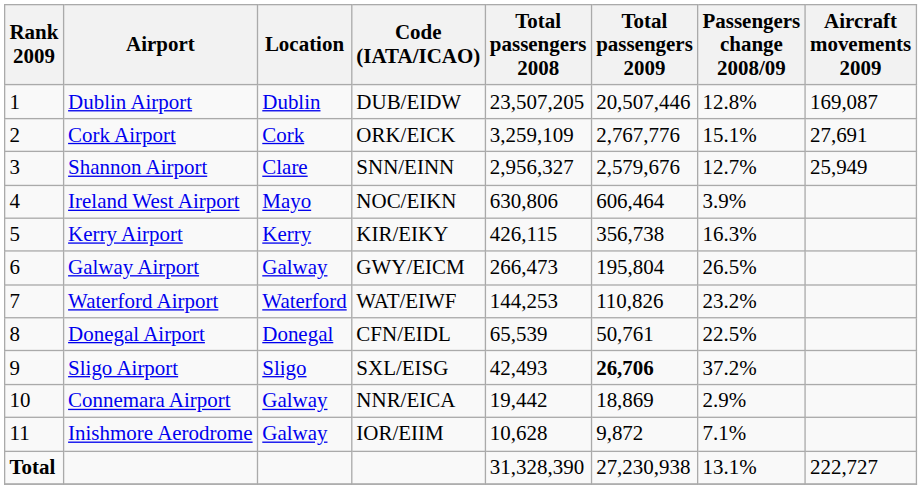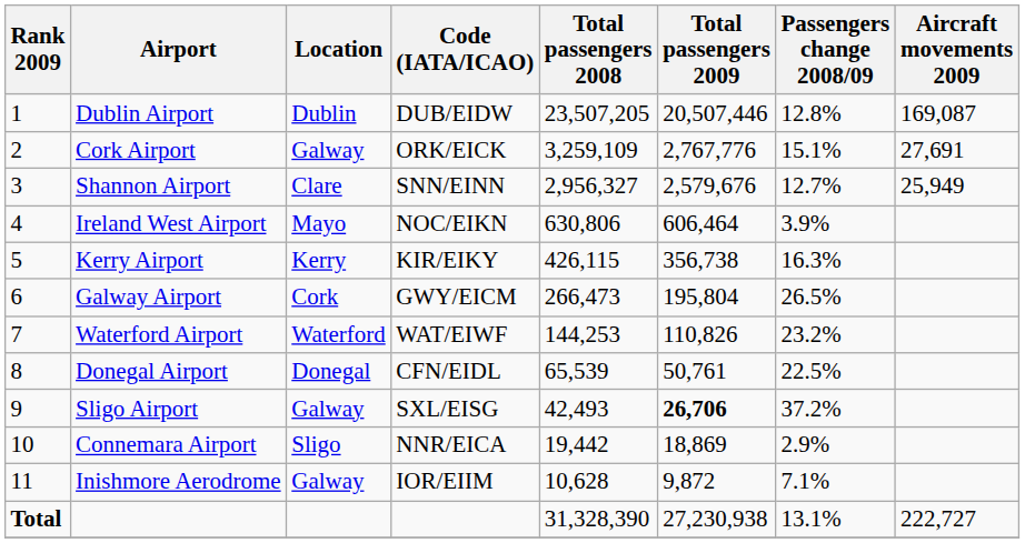 <table class="wikitable sortable">
 <tr>
 <th>Rank<br>2009</th>
 <th>Airport</th>
 <th>Location</th>
 <th>Code<br>(IATA/ICAO)</th>
 <th>Total<br>passengers<br>2008</th>
 <th>Total<br>passengers<br>2009</th>
 <th>Passengers<br>change<br>2008/09</th>
 <th>Aircraft<br>movements<br>2009</th>
 </tr>
 <tr>
 <td>1</td>
 <td><a href='#'>Dublin Airport</a></td>
 <td><a href='#'>Dublin</a></td>
 <td>DUB/EIDW</td>
 <td>23,507,205</td>
 <td>20,507,446</td>
 <td> 12.8%</td>
 <td>169,087</td>
 </tr>
 <tr>
 <td>2</td>
 <td><a href='#'>Cork Airport</a></td>
-<td><a href='#'>Cork</a></td>
+<td><a href='#'>Galway</a></td>
 <td>ORK/EICK</td>
 <td>3,259,109</td>
 <td>2,767,776</td>
 <td> 15.1%</td>
 <td>27,691</td>
 </tr>
 <tr>
 <td>3</td>
 <td><a href='#'>Shannon Airport</a></td>
 <td><a href='#'>Clare</a></td>
 <td>SNN/EINN</td>
 <td>2,956,327</td>
 <td>2,579,676</td>
 <td> 12.7%</td>
 <td>25,949</td>
 </tr>
 <tr>
 <td>4</td>
 <td><a href='#'>Ireland West Airport</a></td>
 <td><a href='#'>Mayo</a></td>
 <td>NOC/EIKN</td>
 <td>630,806</td>
 <td>606,464</td>
 <td> 3.9%</td>
 <td></td>
 </tr>
 <tr>
 <td>5</td>
 <td><a href='#'>Kerry Airport</a></td>
 <td><a href='#'>Kerry</a></td>
 <td>KIR/EIKY</td>
 <td>426,115</td>
 <td>356,738</td>
 <td> 16.3%</td>
 <td></td>
 </tr>
 <tr>
 <td>6</td>
 <td><a href='#'>Galway Airport</a></td>
-<td><a href='#'>Galway</a></td>
+<td><a href='#'>Cork</a></td>
 <td>GWY/EICM</td>
 <td>266,473</td>
 <td>195,804</td>
 <td> 26.5%</td>
 <td></td>
 </tr>
 <tr>
 <td>7</td>
 <td><a href='#'>Waterford Airport</a></td>
 <td><a href='#'>Waterford</a></td>
 <td>WAT/EIWF</td>
 <td>144,253</td>
 <td>110,826</td>
 <td> 23.2%</td>
 <td></td>
 </tr>
 <tr>
 <td>8</td>
 <td><a href='#'>Donegal Airport</a></td>
 <td><a href='#'>Donegal</a></td>
 <td>CFN/EIDL</td>
 <td>65,539</td>
 <td>50,761</td>
 <td> 22.5%</td>
 <td></td>
 </tr>
 <tr>
 <td>9</td>
 <td><a href='#'>Sligo Airport</a></td>
-<td><a href='#'>Sligo</a></td>
+<td><a href='#'>Galway</a></td>
 <td>SXL/EISG</td>
 <td>42,493</td>
 <td><strong>26,706</strong></td>
 <td> 37.2%</td>
 <td></td>
 </tr>
 <tr>
 <td>10</td>
 <td><a href='#'>Connemara Airport</a></td>
-<td><a href='#'>Galway</a></td>
+<td><a href='#'>Sligo</a></td>
 <td>NNR/EICA</td>
 <td>19,442</td>
 <td>18,869</td>
 <td> 2.9%</td>
 <td></td>
 </tr>
 <tr>
 <td>11</td>
 <td><a href='#'>Inishmore Aerodrome</a></td>
 <td><a href='#'>Galway</a></td>
 <td>IOR/EIIM</td>
 <td>10,628</td>
 <td>9,872</td>
 <td> 7.1%</td>
 <td></td>
 </tr>
 <tr>
 <td><strong>Total</strong></td>
 <td></td>
 <td></td>
 <td></td>
 <td>31,328,390</td>
 <td>27,230,938</td>
 <td> 13.1%</td>
 <td>222,727</td>
 </tr>
 <tr>
 </tr>
 </table>
